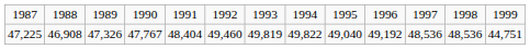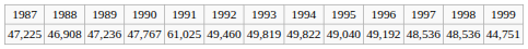 <table class="wikitable" style="text-align:center">
 <tr>
 <td>1987</td>
 <td>1988</td>
 <td>1989</td>
 <td>1990</td>
 <td>1991</td>
 <td>1992</td>
 <td>1993</td>
 <td>1994</td>
 <td>1995</td>
 <td>1996</td>
 <td>1997</td>
 <td>1998</td>
 <td>1999</td>
 </tr>
 <tr>
 <td>47,225</td>
 <td>46,908</td>
-<td>47,326</td>
+<td>47,236</td>
 <td>47,767</td>
-<td>48,404</td>
+<td>61,025</td>
 <td>49,460</td>
 <td>49,819</td>
 <td>49,822</td>
 <td>49,040</td>
 <td>49,192</td>
 <td>48,536</td>
 <td>48,536</td>
 <td>44,751</td>
 </tr>
 </table>
